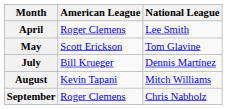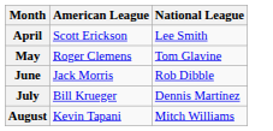 <table class="wikitable">
 <tr>
 <th>Month</th>
 <th>American League</th>
 <th>National League</th>
 </tr>
 <tr>
 <th>April</th>
-<td><a href='#'>Roger Clemens</a></td>
+<td><a href='#'>Scott Erickson</a></td>
 <td><a href='#'>Lee Smith</a></td>
 </tr>
 <tr>
 <th>May</th>
-<td><a href='#'>Scott Erickson</a></td>
+<td><a href='#'>Roger Clemens</a></td>
 <td><a href='#'>Tom Glavine</a></td>
+</tr>
+<tr>
+<th>June</th>
+<td><a href='#'>Jack Morris</a></td>
+<td><a href='#'>Rob Dibble</a></td>
 </tr>
 <tr>
 <th>July</th>
 <td><a href='#'>Bill Krueger</a></td>
 <td><a href='#'>Dennis Martínez</a></td>
 </tr>
 <tr>
 <th>August</th>
 <td><a href='#'>Kevin Tapani</a></td>
 <td><a href='#'>Mitch Williams</a></td>
 </tr>
-<tr>
-<th>September</th>
-<td><a href='#'>Roger Clemens</a></td>
-<td><a href='#'>Chris Nabholz</a></td>
-</tr>
 </table>
